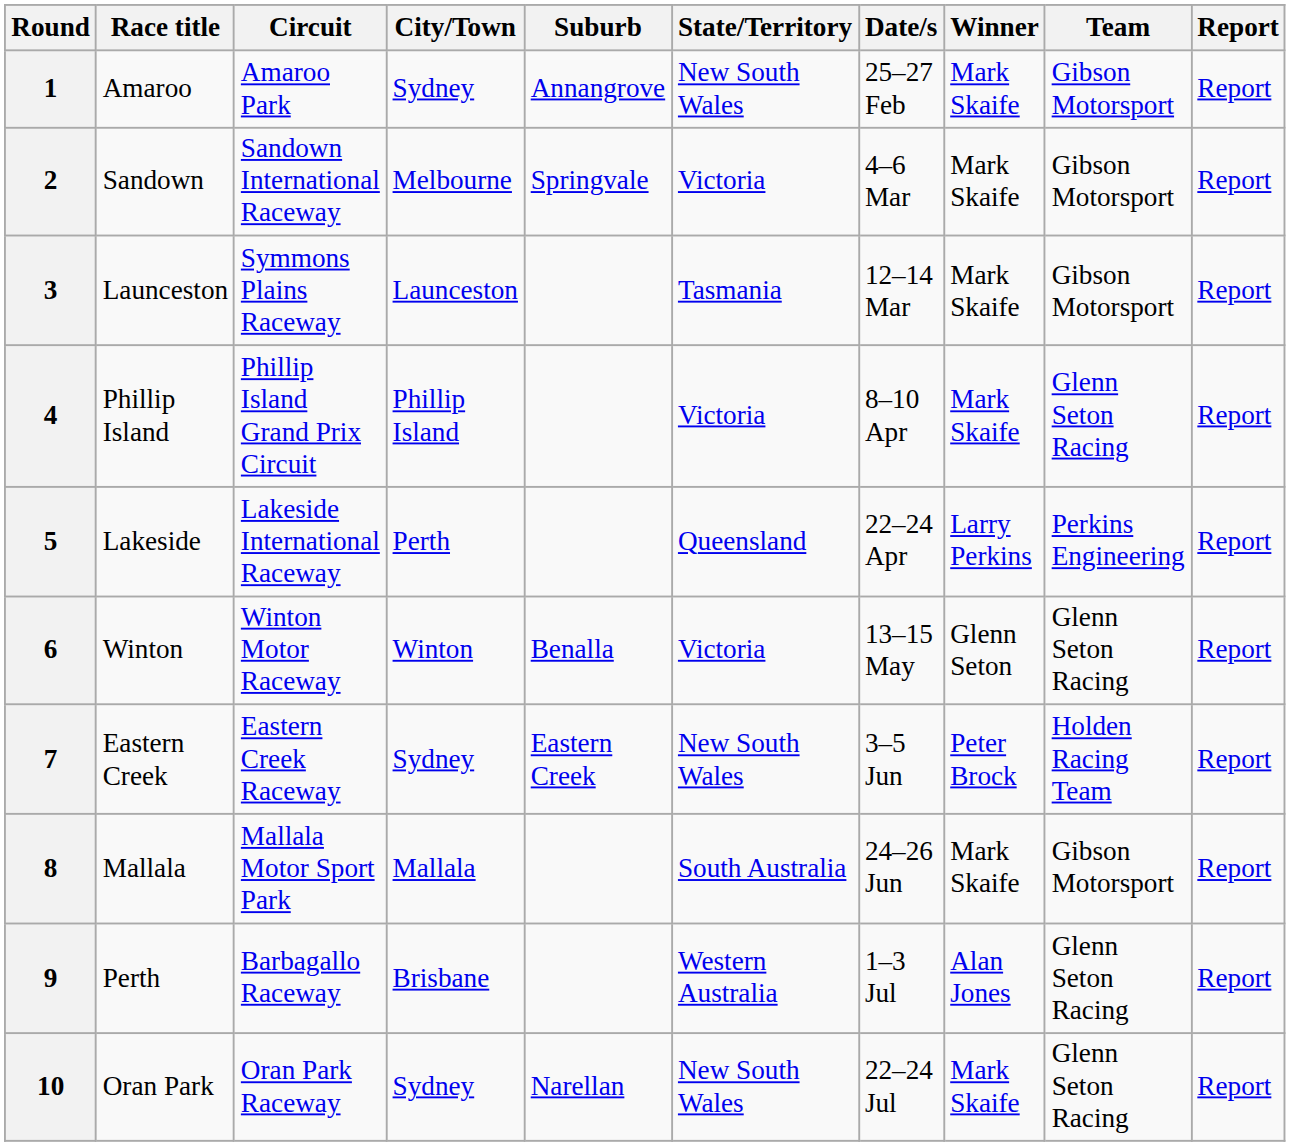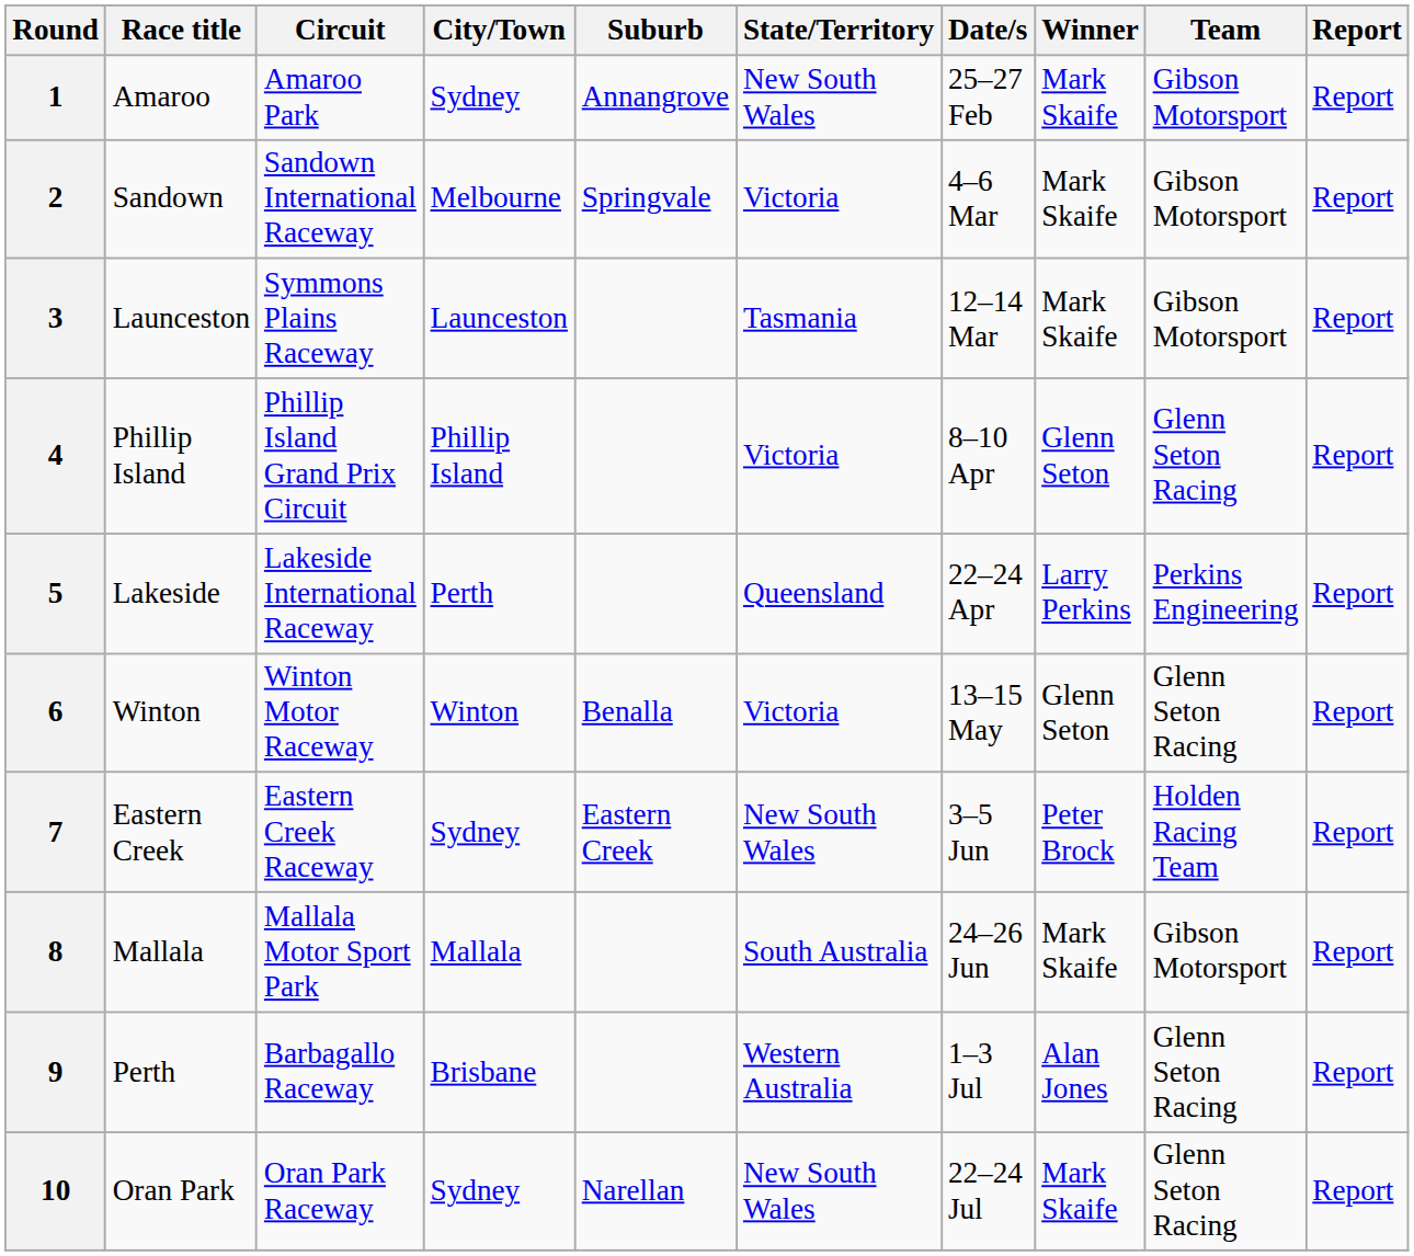 <table class="wikitable" style="font-size: 90%">
 <tr>
 <th>Round</th>
 <th>Race title</th>
 <th>Circuit</th>
 <th>City/Town</th>
 <th>Suburb</th>
 <th>State/Territory</th>
 <th>Date/s</th>
 <th>Winner</th>
 <th>Team</th>
 <th>Report</th>
 </tr>
 <tr>
 <th>1</th>
 <td> Amaroo</td>
 <td><a href='#'>Amaroo Park</a></td>
 <td><a href='#'>Sydney</a></td>
 <td><a href='#'>Annangrove</a></td>
 <td><a href='#'>New South Wales</a></td>
 <td>25–27 Feb</td>
 <td><a href='#'>Mark Skaife</a></td>
 <td><a href='#'>Gibson Motorsport</a></td>
 <td><a href='#'>Report</a></td>
 </tr>
 <tr>
 <th>2</th>
 <td> Sandown</td>
 <td><a href='#'>Sandown International Raceway</a></td>
 <td><a href='#'>Melbourne</a></td>
 <td><a href='#'>Springvale</a></td>
 <td><a href='#'>Victoria</a></td>
 <td>4–6 Mar</td>
 <td>Mark Skaife</td>
 <td>Gibson Motorsport</td>
 <td><a href='#'>Report</a></td>
 </tr>
 <tr>
 <th>3</th>
 <td> Launceston</td>
 <td><a href='#'>Symmons Plains Raceway</a></td>
 <td><a href='#'>Launceston</a></td>
 <td></td>
 <td><a href='#'>Tasmania</a></td>
 <td>12–14 Mar</td>
 <td>Mark Skaife</td>
 <td>Gibson Motorsport</td>
 <td><a href='#'>Report</a></td>
 </tr>
 <tr>
 <th>4</th>
 <td> Phillip Island</td>
 <td><a href='#'>Phillip Island Grand Prix Circuit</a></td>
 <td><a href='#'>Phillip Island</a></td>
 <td></td>
 <td><a href='#'>Victoria</a></td>
 <td>8–10 Apr</td>
-<td><a href='#'>Mark Skaife</a></td>
+<td><a href='#'>Glenn Seton</a></td>
 <td><a href='#'>Glenn Seton Racing</a></td>
 <td><a href='#'>Report</a></td>
 </tr>
 <tr>
 <th>5</th>
 <td> Lakeside</td>
 <td><a href='#'>Lakeside International Raceway</a></td>
 <td><a href='#'>Perth</a></td>
 <td></td>
 <td><a href='#'>Queensland</a></td>
 <td>22–24 Apr</td>
 <td><a href='#'>Larry Perkins</a></td>
 <td><a href='#'>Perkins Engineering</a></td>
 <td><a href='#'>Report</a></td>
 </tr>
 <tr>
 <th>6</th>
 <td> Winton</td>
 <td><a href='#'>Winton Motor Raceway</a></td>
 <td><a href='#'>Winton</a></td>
 <td><a href='#'>Benalla</a></td>
 <td><a href='#'>Victoria</a></td>
 <td>13–15 May</td>
 <td>Glenn Seton</td>
 <td>Glenn Seton Racing</td>
 <td><a href='#'>Report</a></td>
 </tr>
 <tr>
 <th>7</th>
 <td> Eastern Creek</td>
 <td><a href='#'>Eastern Creek Raceway</a></td>
 <td><a href='#'>Sydney</a></td>
 <td><a href='#'>Eastern Creek</a></td>
 <td><a href='#'>New South Wales</a></td>
 <td>3–5 Jun</td>
 <td><a href='#'>Peter Brock</a></td>
 <td><a href='#'>Holden Racing Team</a></td>
 <td><a href='#'>Report</a></td>
 </tr>
 <tr>
 <th>8</th>
 <td> Mallala</td>
 <td><a href='#'>Mallala Motor Sport Park</a></td>
 <td><a href='#'>Mallala</a></td>
 <td></td>
 <td><a href='#'>South Australia</a></td>
 <td>24–26 Jun</td>
 <td>Mark Skaife</td>
 <td>Gibson Motorsport</td>
 <td><a href='#'>Report</a></td>
 </tr>
 <tr>
 <th>9</th>
 <td> Perth</td>
 <td><a href='#'>Barbagallo Raceway</a></td>
 <td><a href='#'>Brisbane</a></td>
 <td></td>
 <td><a href='#'>Western Australia</a></td>
 <td>1–3 Jul</td>
 <td><a href='#'>Alan Jones</a></td>
 <td>Glenn Seton Racing</td>
 <td><a href='#'>Report</a></td>
 </tr>
 <tr>
 <th>10</th>
 <td> Oran Park</td>
 <td><a href='#'>Oran Park Raceway</a></td>
 <td><a href='#'>Sydney</a></td>
 <td><a href='#'>Narellan</a></td>
 <td><a href='#'>New South Wales</a></td>
 <td>22–24 Jul</td>
 <td><a href='#'>Mark Skaife</a></td>
 <td>Glenn Seton Racing</td>
 <td><a href='#'>Report</a></td>
 </tr>
 </table>
